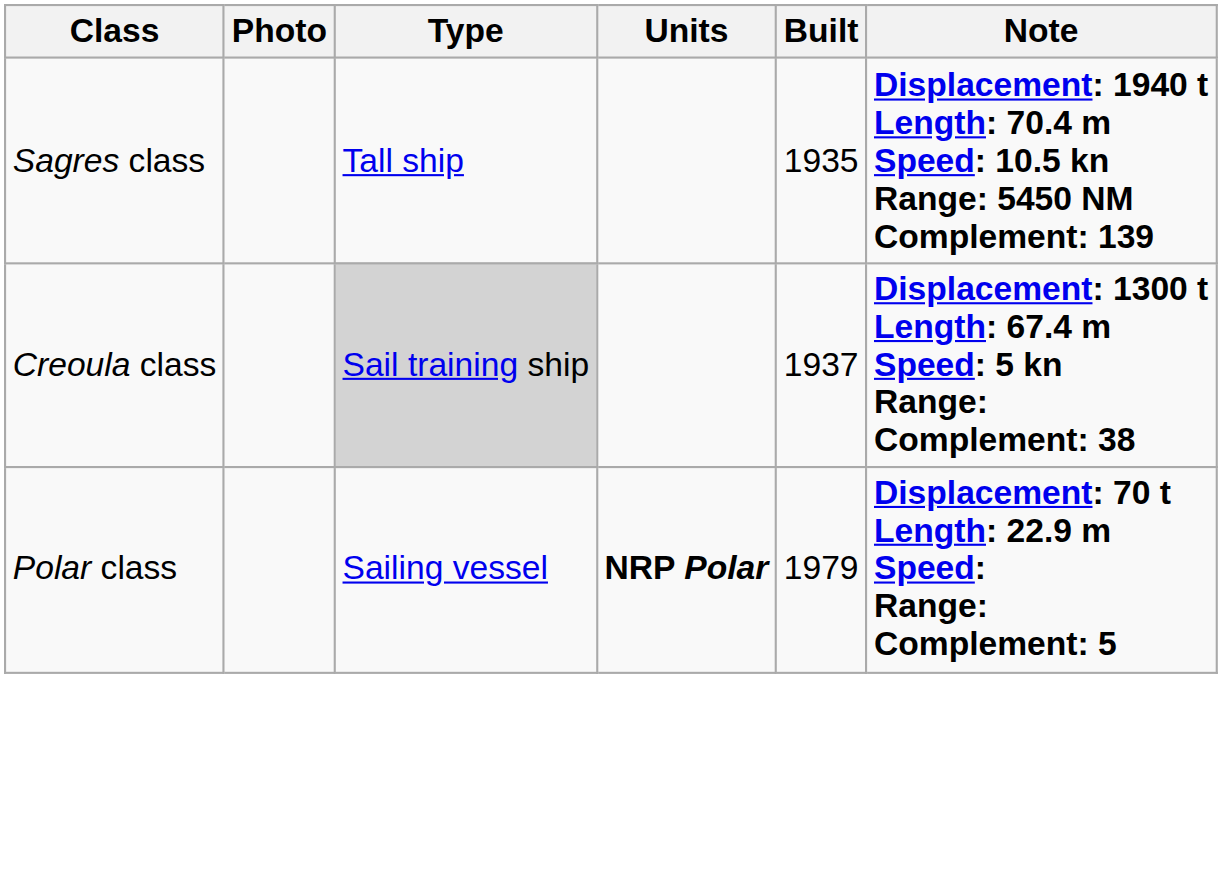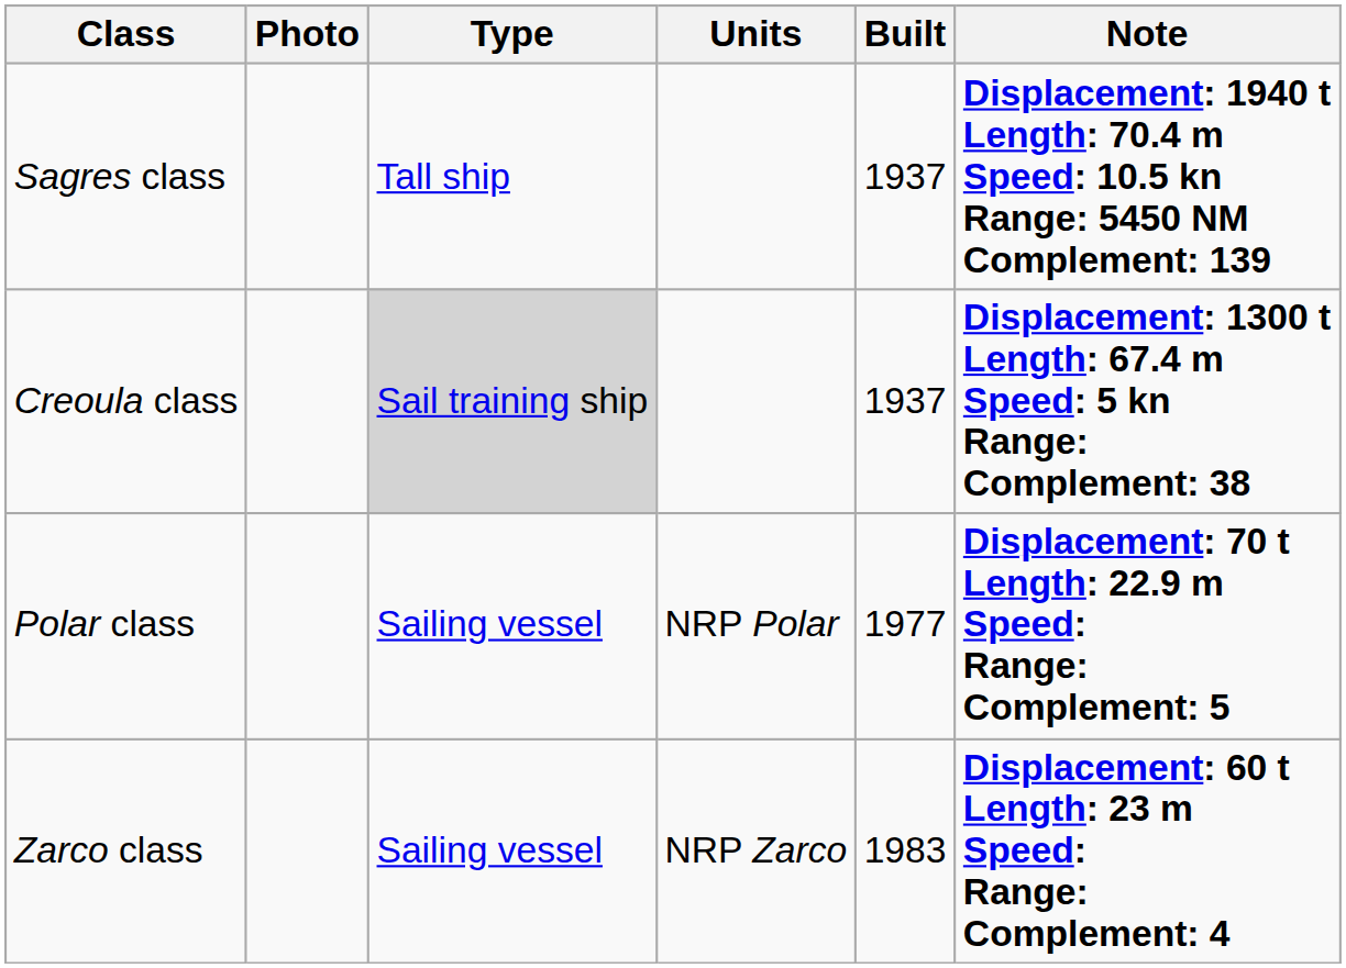 <table class="wikitable">
 <tr>
 <th>Class</th>
 <th>Photo</th>
 <th>Type</th>
 <th>Units</th>
 <th>Built</th>
 <th>Note</th>
 </tr>
 <tr>
 <td><em>Sagres</em> class</td>
 <td></td>
 <td><a href='#'>Tall ship</a></td>
 <td></td>
-<td>1935</td>
+<td>1937</td>
 <td><strong><a href='#'>Displacement</a>: 1940 t</strong><br><strong><a href='#'>Length</a>: 70.4 m</strong><br><strong><a href='#'>Speed</a>: 10.5 kn</strong><br><strong>Range: 5450 NM</strong><br><strong>Complement: 139</strong></td>
 </tr>
 <tr>
 <td><em>Creoula</em> class</td>
 <td></td>
 <td style="background: lightgrey;"><a href='#'>Sail training</a> ship</td>
 <td></td>
 <td>1937</td>
 <td><strong><a href='#'>Displacement</a>: 1300 t</strong><br><strong><a href='#'>Length</a>: 67.4 m</strong><br><strong><a href='#'>Speed</a>: 5 kn</strong><br><strong>Range:</strong><br><strong>Complement: 38</strong></td>
 </tr>
 <tr>
 <td><em>Polar</em> class</td>
 <td></td>
 <td><a href='#'>Sailing vessel</a></td>
-<td><strong>NRP <em>Polar</em></strong></td>
-<td>1979</td>
+<td>NRP <em>Polar</em></td>
+<td>1977</td>
 <td><strong><a href='#'>Displacement</a>: 70 t</strong><br><strong><a href='#'>Length</a>: 22.9 m</strong><br><strong><a href='#'>Speed</a>:</strong><br><strong>Range:</strong><br><strong>Complement: 5</strong></td>
 </tr>
+<tr>
+<td><em>Zarco</em> class</td>
+<td></td>
+<td><a href='#'>Sailing vessel</a></td>
+<td>NRP <em>Zarco</em></td>
+<td>1983</td>
+<td><strong><a href='#'>Displacement</a>: 60 t</strong><br><strong><a href='#'>Length</a>: 23 m</strong><br><strong><a href='#'>Speed</a>:</strong><br><strong>Range:</strong><br><strong>Complement: 4</strong></td>
+</tr>
 </table>
